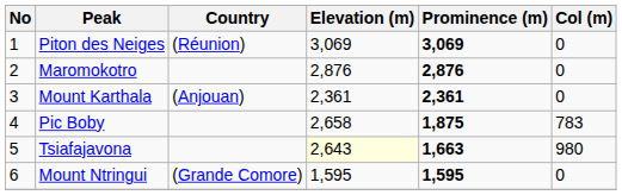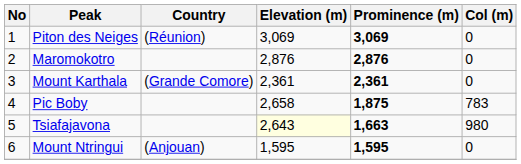 <table class="wikitable sortable">
 <tr>
 <th>No</th>
 <th>Peak</th>
 <th>Country</th>
 <th>Elevation (m)</th>
 <th>Prominence (m)</th>
 <th>Col (m)</th>
 </tr>
 <tr>
 <td>1</td>
 <td><a href='#'>Piton des Neiges</a></td>
 <td> (<a href='#'>Réunion</a>)</td>
 <td>3,069</td>
 <td><strong>3,069</strong></td>
 <td>0</td>
 </tr>
 <tr>
 <td>2</td>
 <td><a href='#'>Maromokotro</a></td>
 <td></td>
 <td>2,876</td>
 <td><strong>2,876</strong></td>
 <td>0</td>
 </tr>
 <tr>
 <td>3</td>
 <td><a href='#'>Mount Karthala</a></td>
-<td> (<a href='#'>Anjouan</a>)</td>
+<td> (<a href='#'>Grande Comore</a>)</td>
 <td>2,361</td>
 <td><strong>2,361</strong></td>
 <td>0</td>
 </tr>
 <tr>
 <td>4</td>
 <td><a href='#'>Pic Boby</a></td>
 <td></td>
 <td>2,658</td>
 <td><strong>1,875</strong></td>
 <td>783</td>
 </tr>
 <tr>
 <td>5</td>
 <td><a href='#'>Tsiafajavona</a></td>
 <td></td>
 <td style="background: lightyellow;">2,643</td>
 <td><strong>1,663</strong></td>
 <td>980</td>
 </tr>
 <tr>
 <td>6</td>
 <td><a href='#'>Mount Ntringui</a></td>
-<td> (<a href='#'>Grande Comore</a>)</td>
+<td> (<a href='#'>Anjouan</a>)</td>
 <td>1,595</td>
 <td><strong>1,595</strong></td>
 <td>0</td>
 </tr>
 <tr>
 </tr>
 </table>
